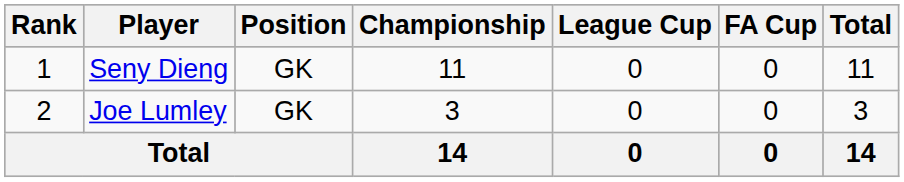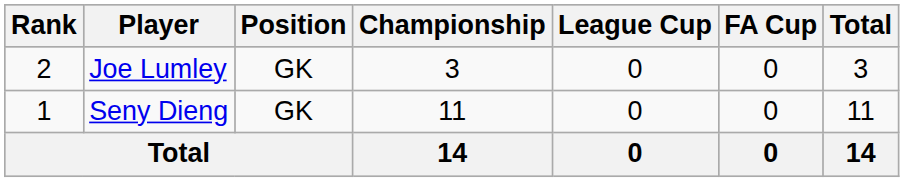 <table class="wikitable">
 <tr>
 <th>Rank</th>
 <th>Player</th>
 <th>Position</th>
 <th>Championship</th>
 <th>League Cup</th>
 <th>FA Cup</th>
 <th>Total</th>
 </tr>
 <tr>
+<td align=center valign=top rowspan=1>2</td>
+<td> <a href='#'>Joe Lumley</a></td>
+<td align=center>GK</td>
+<td align=center>3</td>
+<td align=center>0</td>
+<td align=center>0</td>
+<td align=center>3</td>
+</tr>
+<tr>
 <td align=center valign=top rowspan=1>1</td>
 <td> <a href='#'>Seny Dieng</a></td>
 <td align=center>GK</td>
 <td align=center>11</td>
 <td align=center>0</td>
 <td align=center>0</td>
 <td align=center>11</td>
 </tr>
 <tr>
-<td align=center valign=top rowspan=1>2</td>
-<td> <a href='#'>Joe Lumley</a></td>
-<td align=center>GK</td>
-<td align=center>3</td>
-<td align=center>0</td>
-<td align=center>0</td>
-<td align=center>3</td>
-</tr>
-<tr>
 <th colspan=3>Total</th>
 <th>14</th>
 <th>0</th>
 <th>0</th>
 <th>14</th>
 </tr>
 </table>
